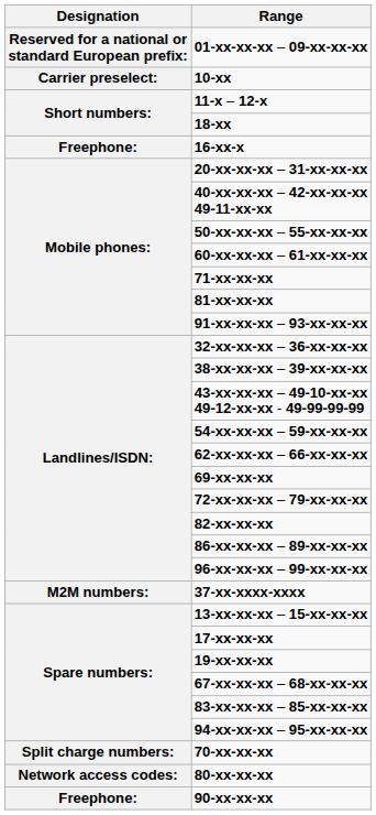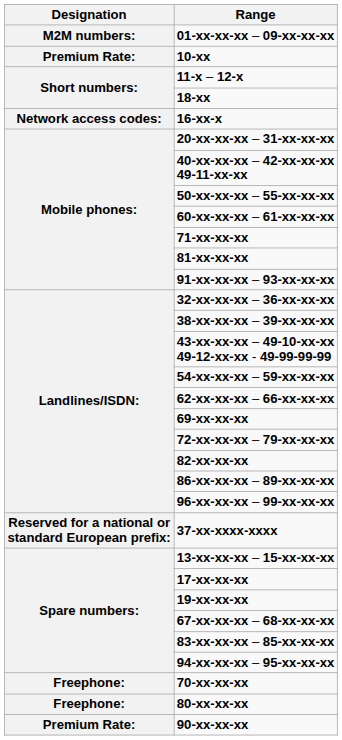 <table class="wikitable plainrowheaders">
 <tr>
 <th>Designation</th>
 <th>Range</th>
 </tr>
 <tr>
-<th scope=row>Reserved for a national or<br>standard European prefix:</th>
+<th rowspan=1 scope=row>M2M numbers:</th>
 <td><strong>01-xx-xx-xx</strong> – <strong>09-xx-xx-xx</strong></td>
 </tr>
 <tr>
-<th scope=row>Carrier preselect:</th>
+<th scope=row>Premium Rate:</th>
 <td><strong>10-xx</strong></td>
 </tr>
 <tr>
 <th rowspan=2 scope=row>Short numbers:</th>
 <td><strong>11-x</strong> – <strong>12-x</strong></td>
 </tr>
 <tr>
 <td><strong>18-xx</strong></td>
 </tr>
 <tr>
-<th scope=row>Freephone:</th>
+<th scope=row>Network access codes:</th>
 <td><strong>16-xx-x</strong></td>
 </tr>
 <tr>
 <th rowspan=7 scope=row>Mobile phones:</th>
 <td><strong>20-xx-xx-xx</strong> – <strong>31-xx-xx-xx</strong></td>
 </tr>
 <tr>
 <td><strong>40-xx-xx-xx</strong> – <strong>42-xx-xx-xx</strong><br><strong>49-11-xx-xx</strong></td>
 </tr>
 <tr>
 <td><strong>50-xx-xx-xx</strong> – <strong>55-xx-xx-xx</strong></td>
 </tr>
 <tr>
 <td><strong>60-xx-xx-xx</strong> – <strong>61-xx-xx-xx</strong></td>
 </tr>
 <tr>
 <td><strong>71-xx-xx-xx</strong></td>
 </tr>
 <tr>
 <td><strong>81-xx-xx-xx</strong></td>
 </tr>
 <tr>
 <td><strong>91-xx-xx-xx</strong> – <strong>93-xx-xx-xx</strong></td>
 </tr>
 <tr>
 <th rowspan=10 scope=row>Landlines/ISDN:</th>
 <td><strong>32-xx-xx-xx</strong> – <strong>36-xx-xx-xx</strong></td>
 </tr>
 <tr>
 <td><strong>38-xx-xx-xx</strong> – <strong>39-xx-xx-xx</strong></td>
 </tr>
 <tr>
 <td><strong>43-xx-xx-xx</strong> – <strong>49-10-xx-xx</strong><br><strong>49-12-xx-xx</strong> - <strong>49-99-99-99</strong></td>
 </tr>
 <tr>
 <td><strong>54-xx-xx-xx</strong> – <strong>59-xx-xx-xx</strong></td>
 </tr>
 <tr>
 <td><strong>62-xx-xx-xx</strong> – <strong>66-xx-xx-xx</strong></td>
 </tr>
 <tr>
 <td><strong>69-xx-xx-xx</strong></td>
 </tr>
 <tr>
 <td><strong>72-xx-xx-xx</strong> – <strong>79-xx-xx-xx</strong></td>
 </tr>
 <tr>
 <td><strong>82-xx-xx-xx</strong></td>
 </tr>
 <tr>
 <td><strong>86-xx-xx-xx</strong> – <strong>89-xx-xx-xx</strong></td>
 </tr>
 <tr>
 <td><strong>96-xx-xx-xx</strong> – <strong>99-xx-xx-xx</strong></td>
 </tr>
 <tr>
-<th rowspan=1 scope=row>M2M numbers:</th>
+<th scope=row>Reserved for a national or<br>standard European prefix:</th>
 <td><strong>37-xx-xxxx-xxxx</strong></td>
 </tr>
 <tr>
 <th rowspan=6 scope=row>Spare numbers:</th>
 <td><strong>13-xx-xx-xx</strong> – <strong>15-xx-xx-xx</strong></td>
 </tr>
 <tr>
 <td><strong>17-xx-xx-xx</strong></td>
 </tr>
 <tr>
 <td><strong>19-xx-xx-xx</strong></td>
 </tr>
 <tr>
 <td><strong>67-xx-xx-xx</strong> – <strong>68-xx-xx-xx</strong></td>
 </tr>
 <tr>
 <td><strong>83-xx-xx-xx</strong> – <strong>85-xx-xx-xx</strong></td>
 </tr>
 <tr>
 <td><strong>94-xx-xx-xx</strong> – <strong>95-xx-xx-xx</strong></td>
 </tr>
 <tr>
-<th scope=row>Split charge numbers:</th>
+<th scope=row>Freephone:</th>
 <td><strong>70-xx-xx-xx</strong></td>
 </tr>
 <tr>
-<th scope=row>Network access codes:</th>
+<th scope=row>Freephone:</th>
 <td><strong>80-xx-xx-xx</strong></td>
 </tr>
 <tr>
-<th scope=row>Freephone:</th>
+<th scope=row>Premium Rate:</th>
 <td><strong>90-xx-xx-xx</strong></td>
 </tr>
 </table>
